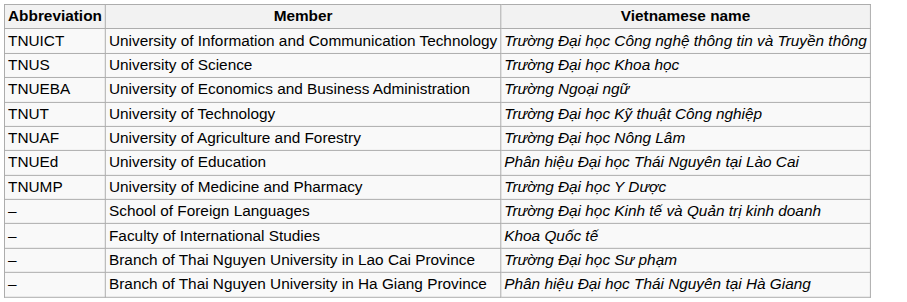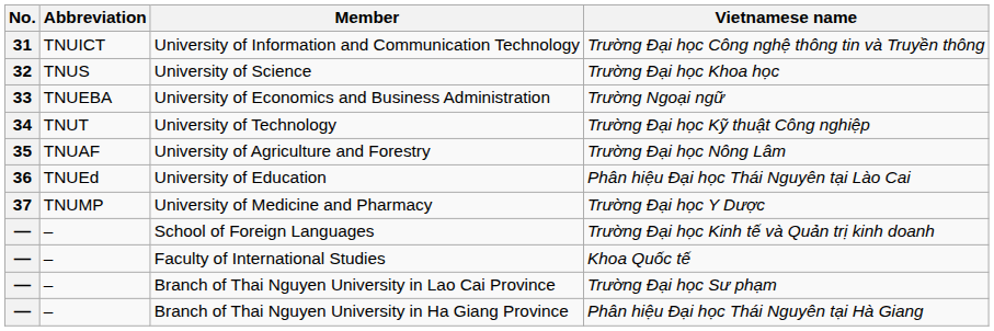 <table class="wikitable sortable mw-collapsible">
 <tr>
+<th>No.</th>
 <th>Abbreviation</th>
 <th>Member</th>
 <th>Vietnamese name</th>
 </tr>
 <tr>
+<th>31</th>
 <td>TNUICT</td>
 <td>University of Information and Communication Technology</td>
 <td><em>Trường Đại học Công nghệ thông tin và Truyền thông</em></td>
 </tr>
 <tr>
+<th>32</th>
 <td>TNUS</td>
 <td>University of Science</td>
 <td><em>Trường Đại học Khoa học</em></td>
 </tr>
 <tr>
+<th>33</th>
 <td>TNUEBA</td>
 <td>University of Economics and Business Administration</td>
 <td><em>Trường Ngoại ngữ</em></td>
 </tr>
 <tr>
+<th>34</th>
 <td>TNUT</td>
 <td>University of Technology</td>
 <td><em>Trường Đại học Kỹ thuật Công nghiệp</em></td>
 </tr>
 <tr>
+<th>35</th>
 <td>TNUAF</td>
 <td>University of Agriculture and Forestry</td>
 <td><em>Trường Đại học Nông Lâm</em></td>
 </tr>
 <tr>
+<th>36</th>
 <td>TNUEd</td>
 <td>University of Education</td>
 <td><em>Phân hiệu Đại học Thái Nguyên tại Lào Cai</em></td>
 </tr>
 <tr>
+<th>37</th>
 <td>TNUMP</td>
 <td>University of Medicine and Pharmacy</td>
 <td><em>Trường Đại học Y Dược</em></td>
 </tr>
 <tr>
+<th>—</th>
 <td>–</td>
 <td>School of Foreign Languages</td>
 <td><em>Trường Đại học Kinh tế và Quản trị kinh doanh</em></td>
 </tr>
 <tr>
+<th>—</th>
 <td>–</td>
 <td>Faculty of International Studies</td>
 <td><em>Khoa Quốc tế</em></td>
 </tr>
 <tr>
+<th>—</th>
 <td>–</td>
 <td>Branch of Thai Nguyen University in Lao Cai Province</td>
 <td><em>Trường Đại học Sư phạm</em></td>
 </tr>
 <tr>
+<th>—</th>
 <td>–</td>
 <td>Branch of Thai Nguyen University in Ha Giang Province</td>
 <td><em>Phân hiệu Đại học Thái Nguyên tại Hà Giang</em></td>
 </tr>
 </table>
